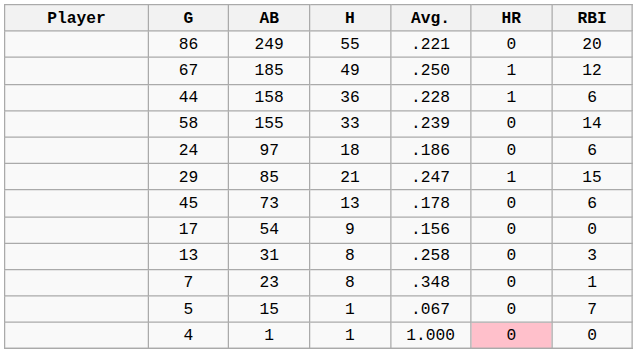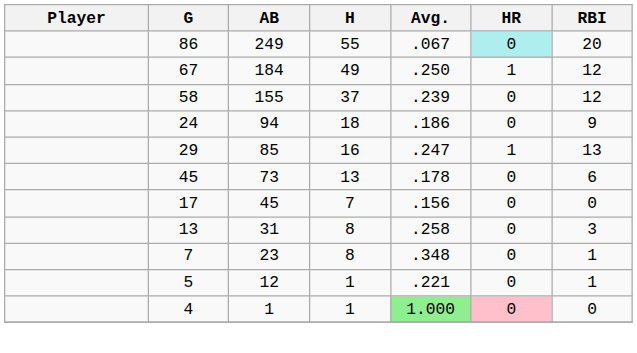 <table class="wikitable sortable">
 <tr>
 <th bgcolor="#DDDDFF" width="16%">Player</th>
 <th bgcolor="#DDDDFF" width="9%">G</th>
 <th bgcolor="#DDDDFF" width="9%">AB</th>
 <th bgcolor="#DDDDFF" width="9%">H</th>
 <th bgcolor="#DDDDFF" width="9%">Avg.</th>
 <th bgcolor="#DDDDFF" width="9%">HR</th>
 <th bgcolor="#DDDDFF" width="9%">RBI</th>
 </tr>
 <tr align="center">
 <td></td>
 <td>86</td>
 <td>249</td>
 <td>55</td>
-<td>.221</td>
-<td>0</td>
+<td>.067</td>
+<td style="background: paleturquoise;">0</td>
 <td>20</td>
 </tr>
 <tr align="center">
 <td></td>
 <td>67</td>
-<td>185</td>
+<td>184</td>
 <td>49</td>
 <td>.250</td>
 <td>1</td>
 <td>12</td>
 </tr>
 <tr align="center">
 <td></td>
-<td>44</td>
-<td>158</td>
-<td>36</td>
-<td>.228</td>
-<td>1</td>
-<td>6</td>
-</tr>
-<tr align="center">
-<td></td>
 <td>58</td>
 <td>155</td>
-<td>33</td>
+<td>37</td>
 <td>.239</td>
 <td>0</td>
-<td>14</td>
+<td>12</td>
 </tr>
 <tr align="center">
 <td></td>
 <td>24</td>
-<td>97</td>
+<td>94</td>
 <td>18</td>
 <td>.186</td>
 <td>0</td>
-<td>6</td>
+<td>9</td>
 </tr>
 <tr align="center">
 <td></td>
 <td>29</td>
 <td>85</td>
-<td>21</td>
+<td>16</td>
 <td>.247</td>
 <td>1</td>
-<td>15</td>
+<td>13</td>
 </tr>
 <tr align="center">
 <td></td>
 <td>45</td>
 <td>73</td>
 <td>13</td>
 <td>.178</td>
 <td>0</td>
 <td>6</td>
 </tr>
 <tr align="center">
 <td></td>
 <td>17</td>
-<td>54</td>
-<td>9</td>
+<td>45</td>
+<td>7</td>
 <td>.156</td>
 <td>0</td>
 <td>0</td>
 </tr>
 <tr align="center">
 <td></td>
 <td>13</td>
 <td>31</td>
 <td>8</td>
 <td>.258</td>
 <td>0</td>
 <td>3</td>
 </tr>
 <tr align="center">
 <td></td>
 <td>7</td>
 <td>23</td>
 <td>8</td>
 <td>.348</td>
 <td>0</td>
 <td>1</td>
 </tr>
 <tr align="center">
 <td></td>
 <td>5</td>
-<td>15</td>
+<td>12</td>
 <td>1</td>
-<td>.067</td>
+<td>.221</td>
 <td>0</td>
-<td>7</td>
+<td>1</td>
 </tr>
 <tr align="center">
 <td></td>
 <td>4</td>
 <td>1</td>
 <td>1</td>
-<td>1.000</td>
+<td style="background: lightgreen;">1.000</td>
 <td style="background: pink;">0</td>
 <td>0</td>
 </tr>
 <tr align="center">
 </tr>
 </table>
